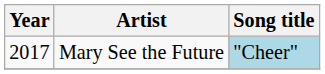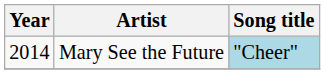 <table class="wikitable sortable">
 <tr>
 <th>Year</th>
 <th>Artist</th>
 <th>Song title</th>
 </tr>
 <tr>
-<td>2017</td>
+<td>2014</td>
 <td>Mary See the Future</td>
 <td style="background: lightblue;">"Cheer"</td>
 </tr>
 <tr>
 </tr>
 </table>
